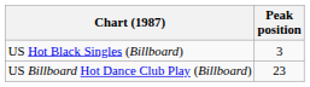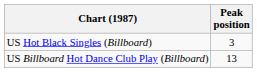 <table class="wikitable sortable">
 <tr>
 <th>Chart (1987)</th>
 <th>Peak<br>position</th>
 </tr>
 <tr>
 <td>US <a href='#'>Hot Black Singles</a> (<em>Billboard</em>)</td>
 <td align="center">3</td>
 </tr>
 <tr>
 <td>US <em>Billboard</em> <a href='#'>Hot Dance Club Play</a> (<em>Billboard</em>)</td>
-<td align="center">23</td>
+<td align="center">13</td>
 </tr>
 </table>
